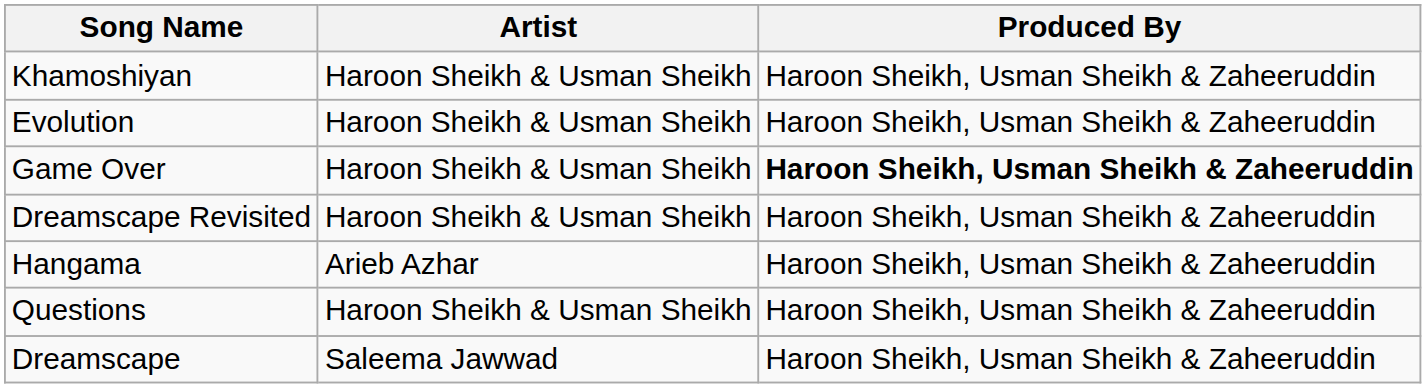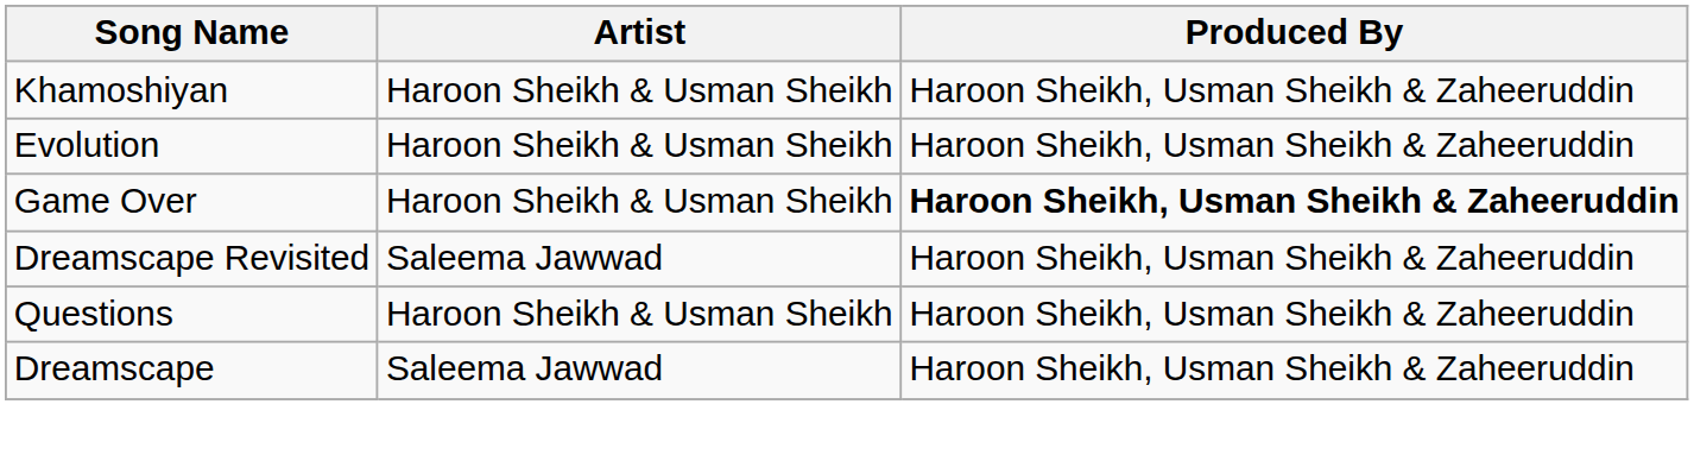 <table class="wikitable">
 <tr>
 <th>Song Name</th>
 <th>Artist</th>
 <th>Produced By</th>
 </tr>
 <tr>
 <td>Khamoshiyan</td>
 <td>Haroon Sheikh & Usman Sheikh</td>
 <td>Haroon Sheikh, Usman Sheikh & Zaheeruddin</td>
 </tr>
 <tr>
 <td>Evolution</td>
 <td>Haroon Sheikh & Usman Sheikh</td>
 <td>Haroon Sheikh, Usman Sheikh & Zaheeruddin</td>
 </tr>
 <tr>
 <td>Game Over</td>
 <td>Haroon Sheikh & Usman Sheikh</td>
 <td><strong>Haroon Sheikh, Usman Sheikh & Zaheeruddin</strong></td>
 </tr>
 <tr>
 <td>Dreamscape Revisited</td>
-<td>Haroon Sheikh & Usman Sheikh</td>
-<td>Haroon Sheikh, Usman Sheikh & Zaheeruddin</td>
-</tr>
-<tr>
-<td>Hangama</td>
-<td>Arieb Azhar</td>
+<td>Saleema Jawwad</td>
 <td>Haroon Sheikh, Usman Sheikh & Zaheeruddin</td>
 </tr>
 <tr>
 <td>Questions</td>
 <td>Haroon Sheikh & Usman Sheikh</td>
 <td>Haroon Sheikh, Usman Sheikh & Zaheeruddin</td>
 </tr>
 <tr>
 <td>Dreamscape</td>
 <td>Saleema Jawwad</td>
 <td>Haroon Sheikh, Usman Sheikh & Zaheeruddin</td>
 </tr>
 </table>
